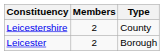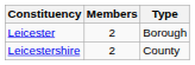 <table class="wikitable sortable">
 <tr>
 <th>Constituency</th>
 <th>Members</th>
 <th>Type</th>
 </tr>
 <tr>
+<td><a href='#'>Leicester</a></td>
+<td align="center">2</td>
+<td>Borough</td>
+</tr>
+<tr>
 <td><a href='#'>Leicestershire</a></td>
 <td align="center">2</td>
 <td>County</td>
 </tr>
-<tr>
-<td><a href='#'>Leicester</a></td>
-<td align="center">2</td>
-<td>Borough</td>
-</tr>
 </table>
